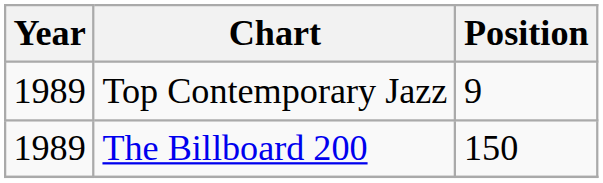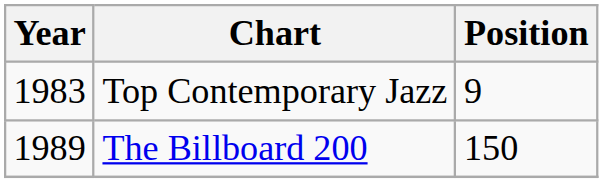 <table class="wikitable" border="1">
 <tr>
 <th>Year</th>
 <th>Chart</th>
 <th>Position</th>
 </tr>
 <tr>
-<td>1989</td>
+<td>1983</td>
 <td>Top Contemporary Jazz</td>
 <td>9</td>
 </tr>
 <tr>
 <td>1989</td>
 <td><a href='#'>The Billboard 200</a></td>
 <td>150</td>
 </tr>
 <tr>
 </tr>
 </table>
